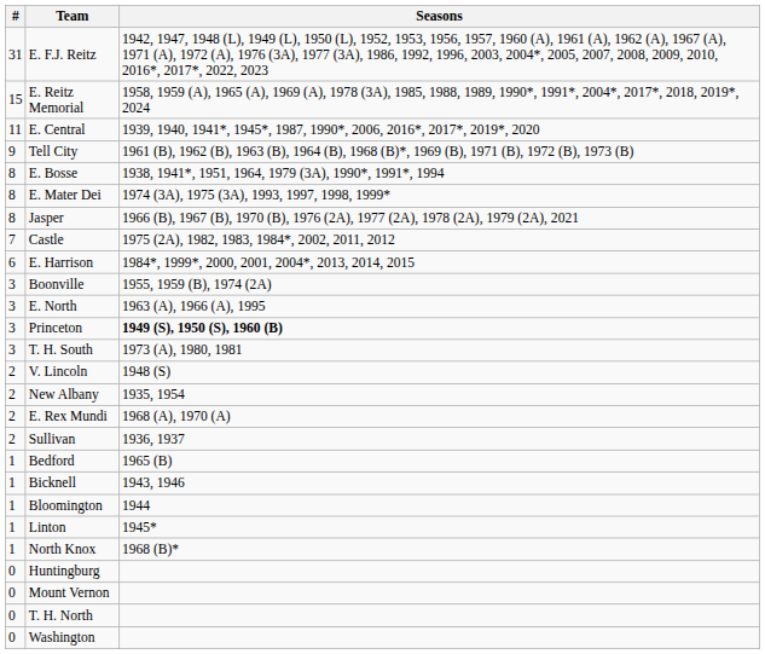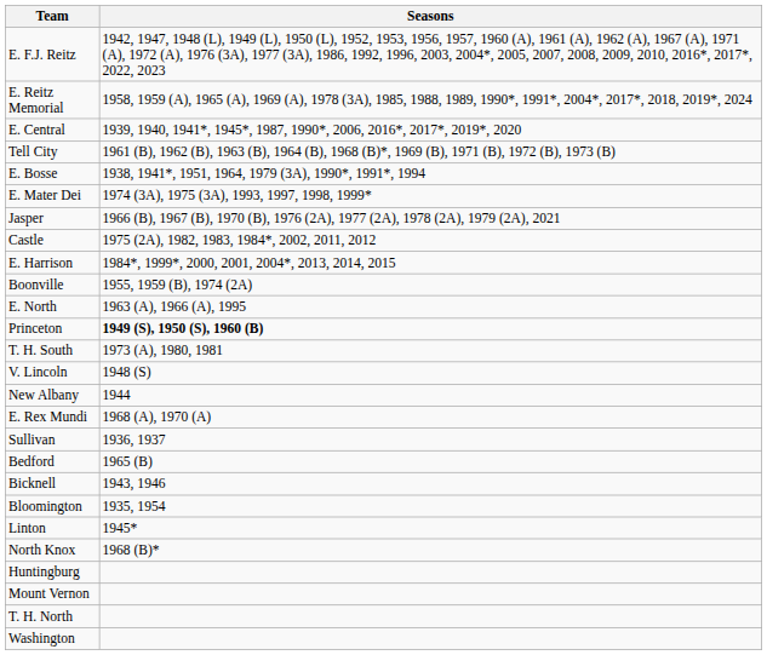 <table class="wikitable" style=>
 <tr>
-<th>#</th>
 <th>Team</th>
 <th>Seasons</th>
 </tr>
 <tr>
-<td>31</td>
 <td>E. F.J. Reitz</td>
 <td>1942, 1947, 1948 (L), 1949 (L), 1950 (L), 1952, 1953, 1956, 1957, 1960 (A), 1961 (A), 1962 (A), 1967 (A), 1971 (A), 1972 (A), 1976 (3A), 1977 (3A), 1986, 1992, 1996, 2003, 2004*, 2005, 2007, 2008, 2009, 2010, 2016*, 2017*, 2022, 2023</td>
 </tr>
 <tr>
-<td>15</td>
 <td>E. Reitz Memorial</td>
 <td>1958, 1959 (A), 1965 (A), 1969 (A), 1978 (3A), 1985, 1988, 1989, 1990*, 1991*, 2004*, 2017*, 2018, 2019*, 2024</td>
 </tr>
 <tr>
-<td>11</td>
 <td>E. Central</td>
 <td>1939, 1940, 1941*, 1945*, 1987, 1990*, 2006, 2016*, 2017*, 2019*, 2020</td>
 </tr>
 <tr>
-<td>9</td>
 <td>Tell City</td>
 <td>1961 (B), 1962 (B), 1963 (B), 1964 (B), 1968 (B)*, 1969 (B), 1971 (B), 1972 (B), 1973 (B)</td>
 </tr>
 <tr>
-<td>8</td>
 <td>E. Bosse</td>
 <td>1938, 1941*, 1951, 1964, 1979 (3A), 1990*, 1991*, 1994</td>
 </tr>
 <tr>
-<td>8</td>
 <td>E. Mater Dei</td>
 <td>1974 (3A), 1975 (3A), 1993, 1997, 1998, 1999*</td>
 </tr>
 <tr>
-<td>8</td>
 <td>Jasper</td>
 <td>1966 (B), 1967 (B), 1970 (B), 1976 (2A), 1977 (2A), 1978 (2A), 1979 (2A), 2021</td>
 </tr>
 <tr>
-<td>7</td>
 <td>Castle</td>
 <td>1975 (2A), 1982, 1983, 1984*, 2002, 2011, 2012</td>
 </tr>
 <tr>
-<td>6</td>
 <td>E. Harrison</td>
 <td>1984*, 1999*, 2000, 2001, 2004*, 2013, 2014, 2015</td>
 </tr>
 <tr>
-<td>3</td>
 <td>Boonville</td>
 <td>1955, 1959 (B), 1974 (2A)</td>
 </tr>
 <tr>
-<td>3</td>
 <td>E. North</td>
 <td>1963 (A), 1966 (A), 1995</td>
 </tr>
 <tr>
-<td>3</td>
 <td>Princeton</td>
 <td><strong>1949 (S), 1950 (S), 1960 (B)</strong></td>
 </tr>
 <tr>
-<td>3</td>
 <td>T. H. South</td>
 <td>1973 (A), 1980, 1981</td>
 </tr>
 <tr>
-<td>2</td>
 <td>V. Lincoln</td>
 <td>1948 (S)</td>
 </tr>
 <tr>
-<td>2</td>
 <td>New Albany</td>
-<td>1935, 1954</td>
+<td>1944</td>
 </tr>
 <tr>
-<td>2</td>
 <td>E. Rex Mundi</td>
 <td>1968 (A), 1970 (A)</td>
 </tr>
 <tr>
-<td>2</td>
 <td>Sullivan</td>
 <td>1936, 1937</td>
 </tr>
 <tr>
-<td>1</td>
 <td>Bedford</td>
 <td>1965 (B)</td>
 </tr>
 <tr>
-<td>1</td>
 <td>Bicknell</td>
 <td>1943, 1946</td>
 </tr>
 <tr>
-<td>1</td>
 <td>Bloomington</td>
-<td>1944</td>
+<td>1935, 1954</td>
 </tr>
 <tr>
-<td>1</td>
 <td>Linton</td>
 <td>1945*</td>
 </tr>
 <tr>
-<td>1</td>
 <td>North Knox</td>
 <td>1968 (B)*</td>
 </tr>
 <tr>
-<td>0</td>
 <td>Huntingburg</td>
 <td></td>
 </tr>
 <tr>
-<td>0</td>
 <td>Mount Vernon</td>
 <td></td>
 </tr>
 <tr>
-<td>0</td>
 <td>T. H. North</td>
 <td></td>
 </tr>
 <tr>
-<td>0</td>
 <td>Washington</td>
 <td></td>
 </tr>
 </table>
